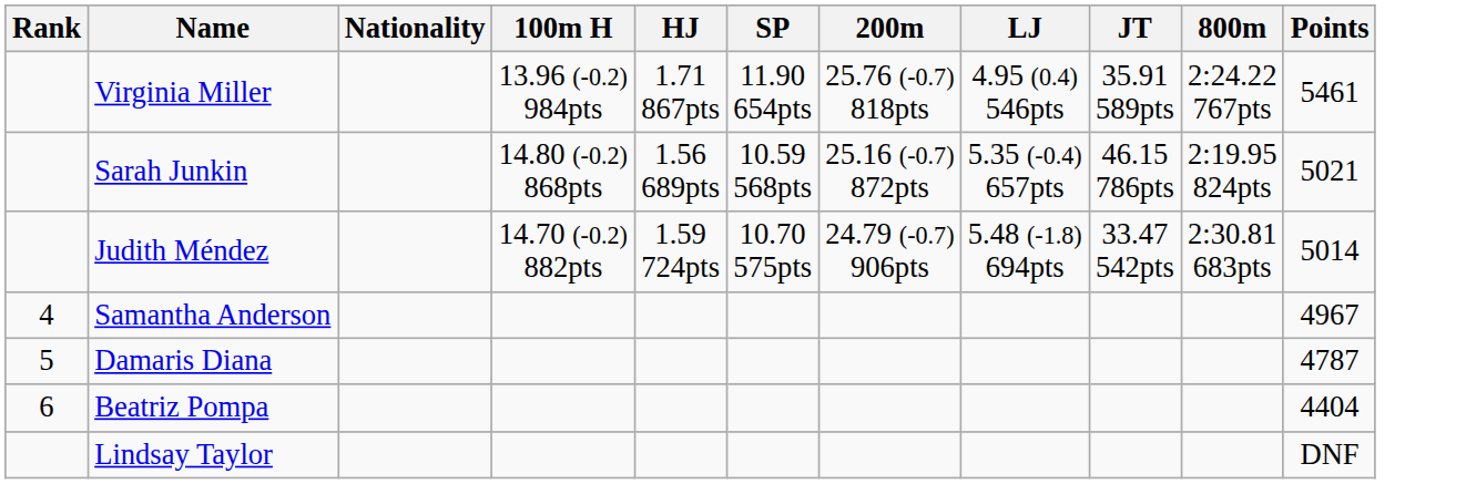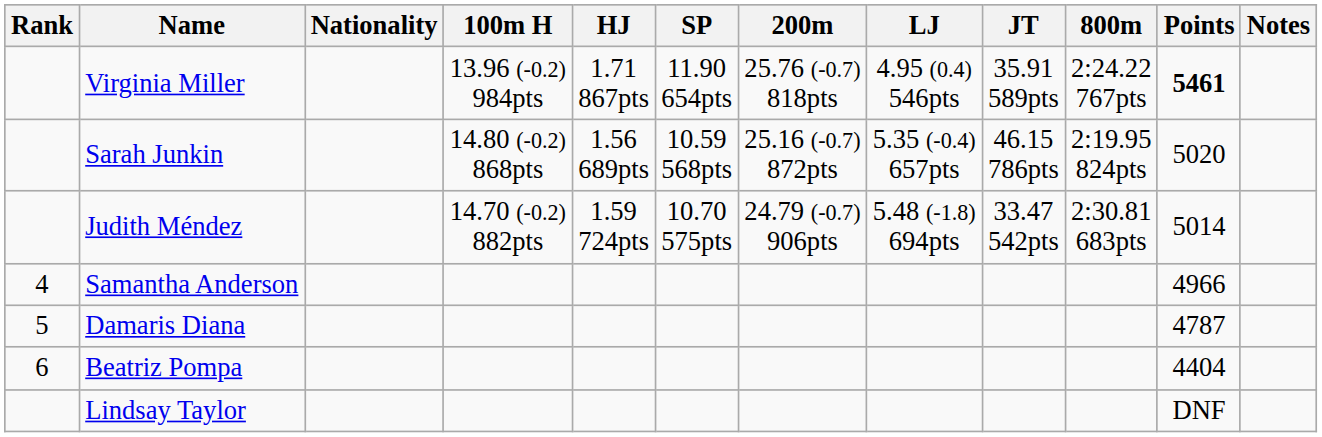 <table class="wikitable sortable" style="text-align:center">
 <tr>
 <th>Rank</th>
 <th>Name</th>
 <th>Nationality</th>
 <th>100m H</th>
 <th>HJ</th>
 <th>SP</th>
 <th>200m</th>
 <th>LJ</th>
 <th>JT</th>
 <th>800m</th>
 <th>Points</th>
+<th>Notes</th>
 </tr>
 <tr>
 <td align=center></td>
 <td align=left><a href='#'>Virginia Miller</a></td>
 <td align=left></td>
 <td>13.96 <small>(-0.2)</small><br> 984pts</td>
 <td>1.71<br> 867pts</td>
 <td>11.90<br> 654pts</td>
 <td>25.76 <small>(-0.7)</small><br> 818pts</td>
 <td>4.95 <small>(0.4)</small><br> 546pts</td>
 <td>35.91<br> 589pts</td>
 <td>2:24.22<br> 767pts</td>
-<td>5461</td>
+<td><strong>5461</strong></td>
+<td></td>
 </tr>
 <tr>
 <td align=center></td>
 <td align=left><a href='#'>Sarah Junkin</a></td>
 <td align=left></td>
 <td>14.80 <small>(-0.2)</small><br> 868pts</td>
 <td>1.56<br> 689pts</td>
 <td>10.59<br> 568pts</td>
 <td>25.16 <small>(-0.7)</small><br> 872pts</td>
 <td>5.35 <small>(-0.4)</small><br> 657pts</td>
 <td>46.15<br> 786pts</td>
 <td>2:19.95<br> 824pts</td>
-<td>5021</td>
+<td>5020</td>
+<td></td>
 </tr>
 <tr>
 <td align=center></td>
 <td align=left><a href='#'>Judith Méndez</a></td>
 <td align=left></td>
 <td>14.70 <small>(-0.2)</small><br> 882pts</td>
 <td>1.59<br> 724pts</td>
 <td>10.70<br> 575pts</td>
 <td>24.79 <small>(-0.7)</small><br> 906pts</td>
 <td>5.48 <small>(-1.8)</small><br> 694pts</td>
 <td>33.47<br> 542pts</td>
 <td>2:30.81<br> 683pts</td>
 <td>5014</td>
+<td></td>
 </tr>
 <tr>
 <td align=center>4</td>
 <td align=left><a href='#'>Samantha Anderson</a></td>
 <td align=left></td>
 <td></td>
 <td></td>
 <td></td>
 <td></td>
 <td></td>
 <td></td>
 <td></td>
-<td>4967</td>
+<td>4966</td>
+<td></td>
 </tr>
 <tr>
 <td align=center>5</td>
 <td align=left><a href='#'>Damaris Diana</a></td>
 <td align=left></td>
 <td></td>
 <td></td>
 <td></td>
 <td></td>
 <td></td>
 <td></td>
 <td></td>
 <td>4787</td>
+<td></td>
 </tr>
 <tr>
 <td align=center>6</td>
 <td align=left><a href='#'>Beatriz Pompa</a></td>
 <td align=left></td>
 <td></td>
 <td></td>
 <td></td>
 <td></td>
 <td></td>
 <td></td>
 <td></td>
 <td>4404</td>
+<td></td>
 </tr>
 <tr>
 <td align=center></td>
 <td align=left><a href='#'>Lindsay Taylor</a></td>
 <td align=left></td>
 <td></td>
 <td></td>
 <td></td>
 <td></td>
 <td></td>
 <td></td>
 <td></td>
 <td>DNF</td>
+<td></td>
 </tr>
 </table>
